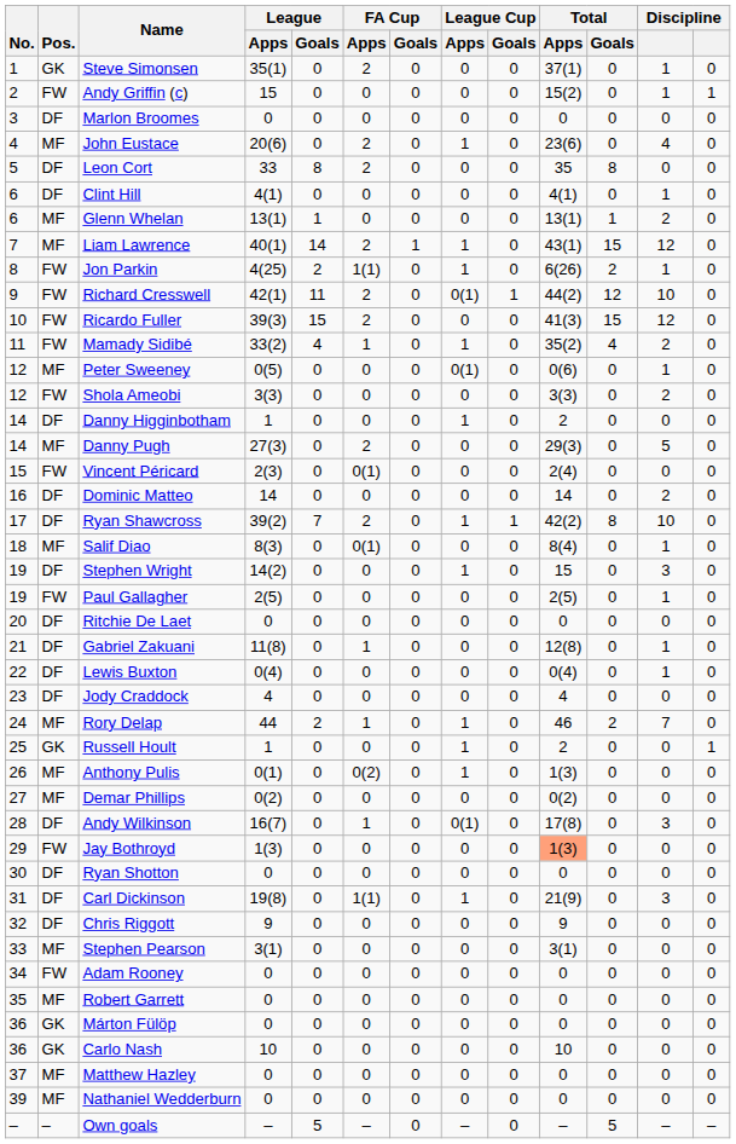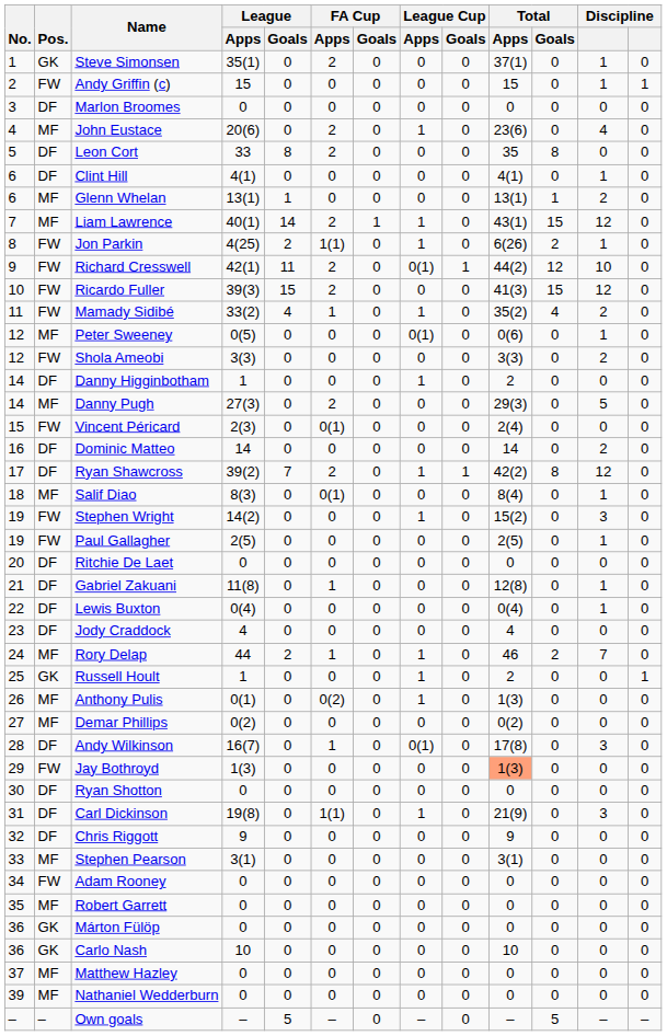 <table class="wikitable" style="text-align:center">
 <tr>
 <th rowspan="2" valign="bottom">No.</th>
 <th rowspan="2" valign="bottom">Pos.</th>
 <th rowspan="2">Name</th>
 <th colspan="2" width="85">League</th>
 <th colspan="2" width="85">FA Cup</th>
 <th colspan="2" width="85">League Cup</th>
 <th colspan="2" width="85">Total</th>
 <th colspan="2" width="85">Discipline</th>
 </tr>
 <tr>
 <th>Apps</th>
 <th>Goals</th>
 <th>Apps</th>
 <th>Goals</th>
 <th>Apps</th>
 <th>Goals</th>
 <th>Apps</th>
 <th>Goals</th>
 <th></th>
 <th></th>
 </tr>
 <tr>
 <td align="left">1</td>
 <td align="left">GK</td>
 <td align="left"> <a href='#'>Steve Simonsen</a></td>
 <td>35(1)</td>
 <td>0</td>
 <td>2</td>
 <td>0</td>
 <td>0</td>
 <td>0</td>
 <td>37(1)</td>
 <td>0</td>
 <td>1</td>
 <td>0</td>
 </tr>
 <tr>
 <td align="left">2</td>
 <td align="left">FW</td>
 <td align="left"> <a href='#'>Andy Griffin</a> (<a href='#'>c</a>)</td>
 <td>15</td>
 <td>0</td>
 <td>0</td>
 <td>0</td>
 <td>0</td>
 <td>0</td>
-<td>15(2)</td>
+<td>15</td>
 <td>0</td>
 <td>1</td>
 <td>1</td>
 </tr>
 <tr>
 <td align="left">3</td>
 <td align="left">DF</td>
 <td align="left"> <a href='#'>Marlon Broomes</a></td>
 <td>0</td>
 <td>0</td>
 <td>0</td>
 <td>0</td>
 <td>0</td>
 <td>0</td>
 <td>0</td>
 <td>0</td>
 <td>0</td>
 <td>0</td>
 </tr>
 <tr>
 <td align="left">4</td>
 <td align="left">MF</td>
 <td align="left"> <a href='#'>John Eustace</a></td>
 <td>20(6)</td>
 <td>0</td>
 <td>2</td>
 <td>0</td>
 <td>1</td>
 <td>0</td>
 <td>23(6)</td>
 <td>0</td>
 <td>4</td>
 <td>0</td>
 </tr>
 <tr>
 <td align="left">5</td>
 <td align="left">DF</td>
 <td align="left"> <a href='#'>Leon Cort</a></td>
 <td>33</td>
 <td>8</td>
 <td>2</td>
 <td>0</td>
 <td>0</td>
 <td>0</td>
 <td>35</td>
 <td>8</td>
 <td>0</td>
 <td>0</td>
 </tr>
 <tr>
 <td align="left">6</td>
 <td align="left">DF</td>
 <td align="left"> <a href='#'>Clint Hill</a></td>
 <td>4(1)</td>
 <td>0</td>
 <td>0</td>
 <td>0</td>
 <td>0</td>
 <td>0</td>
 <td>4(1)</td>
 <td>0</td>
 <td>1</td>
 <td>0</td>
 </tr>
 <tr>
 <td align="left">6</td>
 <td align="left">MF</td>
 <td align="left"> <a href='#'>Glenn Whelan</a></td>
 <td>13(1)</td>
 <td>1</td>
 <td>0</td>
 <td>0</td>
 <td>0</td>
 <td>0</td>
 <td>13(1)</td>
 <td>1</td>
 <td>2</td>
 <td>0</td>
 </tr>
 <tr>
 <td align="left">7</td>
 <td align="left">MF</td>
 <td align="left"> <a href='#'>Liam Lawrence</a></td>
 <td>40(1)</td>
 <td>14</td>
 <td>2</td>
 <td>1</td>
 <td>1</td>
 <td>0</td>
 <td>43(1)</td>
 <td>15</td>
 <td>12</td>
 <td>0</td>
 </tr>
 <tr>
 <td align="left">8</td>
 <td align="left">FW</td>
 <td align="left"> <a href='#'>Jon Parkin</a></td>
 <td>4(25)</td>
 <td>2</td>
 <td>1(1)</td>
 <td>0</td>
 <td>1</td>
 <td>0</td>
 <td>6(26)</td>
 <td>2</td>
 <td>1</td>
 <td>0</td>
 </tr>
 <tr>
 <td align="left">9</td>
 <td align="left">FW</td>
 <td align="left"> <a href='#'>Richard Cresswell</a></td>
 <td>42(1)</td>
 <td>11</td>
 <td>2</td>
 <td>0</td>
 <td>0(1)</td>
 <td>1</td>
 <td>44(2)</td>
 <td>12</td>
 <td>10</td>
 <td>0</td>
 </tr>
 <tr>
 <td align="left">10</td>
 <td align="left">FW</td>
 <td align="left"> <a href='#'>Ricardo Fuller</a></td>
 <td>39(3)</td>
 <td>15</td>
 <td>2</td>
 <td>0</td>
 <td>0</td>
 <td>0</td>
 <td>41(3)</td>
 <td>15</td>
 <td>12</td>
 <td>0</td>
 </tr>
 <tr>
 <td align="left">11</td>
 <td align="left">FW</td>
 <td align="left"> <a href='#'>Mamady Sidibé</a></td>
 <td>33(2)</td>
 <td>4</td>
 <td>1</td>
 <td>0</td>
 <td>1</td>
 <td>0</td>
 <td>35(2)</td>
 <td>4</td>
 <td>2</td>
 <td>0</td>
 </tr>
 <tr>
 <td align="left">12</td>
 <td align="left">MF</td>
 <td align="left"> <a href='#'>Peter Sweeney</a></td>
 <td>0(5)</td>
 <td>0</td>
 <td>0</td>
 <td>0</td>
 <td>0(1)</td>
 <td>0</td>
 <td>0(6)</td>
 <td>0</td>
 <td>1</td>
 <td>0</td>
 </tr>
 <tr>
 <td align="left">12</td>
 <td align="left">FW</td>
 <td align="left"> <a href='#'>Shola Ameobi</a></td>
 <td>3(3)</td>
 <td>0</td>
 <td>0</td>
 <td>0</td>
 <td>0</td>
 <td>0</td>
 <td>3(3)</td>
 <td>0</td>
 <td>2</td>
 <td>0</td>
 </tr>
 <tr>
 <td align="left">14</td>
 <td align="left">DF</td>
 <td align="left"> <a href='#'>Danny Higginbotham</a></td>
 <td>1</td>
 <td>0</td>
 <td>0</td>
 <td>0</td>
 <td>1</td>
 <td>0</td>
 <td>2</td>
 <td>0</td>
 <td>0</td>
 <td>0</td>
 </tr>
 <tr>
 <td align="left">14</td>
 <td align="left">MF</td>
 <td align="left"> <a href='#'>Danny Pugh</a></td>
 <td>27(3)</td>
 <td>0</td>
 <td>2</td>
 <td>0</td>
 <td>0</td>
 <td>0</td>
 <td>29(3)</td>
 <td>0</td>
 <td>5</td>
 <td>0</td>
 </tr>
 <tr>
 <td align="left">15</td>
 <td align="left">FW</td>
 <td align="left"> <a href='#'>Vincent Péricard</a></td>
 <td>2(3)</td>
 <td>0</td>
 <td>0(1)</td>
 <td>0</td>
 <td>0</td>
 <td>0</td>
 <td>2(4)</td>
 <td>0</td>
 <td>0</td>
 <td>0</td>
 </tr>
 <tr>
 <td align="left">16</td>
 <td align="left">DF</td>
 <td align="left"> <a href='#'>Dominic Matteo</a></td>
 <td>14</td>
 <td>0</td>
 <td>0</td>
 <td>0</td>
 <td>0</td>
 <td>0</td>
 <td>14</td>
 <td>0</td>
 <td>2</td>
 <td>0</td>
 </tr>
 <tr>
 <td align="left">17</td>
 <td align="left">DF</td>
 <td align="left"> <a href='#'>Ryan Shawcross</a></td>
 <td>39(2)</td>
 <td>7</td>
 <td>2</td>
 <td>0</td>
 <td>1</td>
 <td>1</td>
 <td>42(2)</td>
 <td>8</td>
-<td>10</td>
+<td>12</td>
 <td>0</td>
 </tr>
 <tr>
 <td align="left">18</td>
 <td align="left">MF</td>
 <td align="left"> <a href='#'>Salif Diao</a></td>
 <td>8(3)</td>
 <td>0</td>
 <td>0(1)</td>
 <td>0</td>
 <td>0</td>
 <td>0</td>
 <td>8(4)</td>
 <td>0</td>
 <td>1</td>
 <td>0</td>
 </tr>
 <tr>
 <td align="left">19</td>
-<td align="left">DF</td>
+<td align="left">FW</td>
 <td align="left"> <a href='#'>Stephen Wright</a></td>
 <td>14(2)</td>
 <td>0</td>
 <td>0</td>
 <td>0</td>
 <td>1</td>
 <td>0</td>
-<td>15</td>
+<td>15(2)</td>
 <td>0</td>
 <td>3</td>
 <td>0</td>
 </tr>
 <tr>
 <td align="left">19</td>
 <td align="left">FW</td>
 <td align="left"> <a href='#'>Paul Gallagher</a></td>
 <td>2(5)</td>
 <td>0</td>
 <td>0</td>
 <td>0</td>
 <td>0</td>
 <td>0</td>
 <td>2(5)</td>
 <td>0</td>
 <td>1</td>
 <td>0</td>
 </tr>
 <tr>
 <td align="left">20</td>
 <td align="left">DF</td>
 <td align="left"> <a href='#'>Ritchie De Laet</a></td>
 <td>0</td>
 <td>0</td>
 <td>0</td>
 <td>0</td>
 <td>0</td>
 <td>0</td>
 <td>0</td>
 <td>0</td>
 <td>0</td>
 <td>0</td>
 </tr>
 <tr>
 <td align="left">21</td>
 <td align="left">DF</td>
 <td align="left"> <a href='#'>Gabriel Zakuani</a></td>
 <td>11(8)</td>
 <td>0</td>
 <td>1</td>
 <td>0</td>
 <td>0</td>
 <td>0</td>
 <td>12(8)</td>
 <td>0</td>
 <td>1</td>
 <td>0</td>
 </tr>
 <tr>
 <td align="left">22</td>
 <td align="left">DF</td>
 <td align="left"> <a href='#'>Lewis Buxton</a></td>
 <td>0(4)</td>
 <td>0</td>
 <td>0</td>
 <td>0</td>
 <td>0</td>
 <td>0</td>
 <td>0(4)</td>
 <td>0</td>
 <td>1</td>
 <td>0</td>
 </tr>
 <tr>
 <td align="left">23</td>
 <td align="left">DF</td>
 <td align="left"> <a href='#'>Jody Craddock</a></td>
 <td>4</td>
 <td>0</td>
 <td>0</td>
 <td>0</td>
 <td>0</td>
 <td>0</td>
 <td>4</td>
 <td>0</td>
 <td>0</td>
 <td>0</td>
 </tr>
 <tr>
 <td align="left">24</td>
 <td align="left">MF</td>
 <td align="left"> <a href='#'>Rory Delap</a></td>
 <td>44</td>
 <td>2</td>
 <td>1</td>
 <td>0</td>
 <td>1</td>
 <td>0</td>
 <td>46</td>
 <td>2</td>
 <td>7</td>
 <td>0</td>
 </tr>
 <tr>
 <td align="left">25</td>
 <td align="left">GK</td>
 <td align="left"> <a href='#'>Russell Hoult</a></td>
 <td>1</td>
 <td>0</td>
 <td>0</td>
 <td>0</td>
 <td>1</td>
 <td>0</td>
 <td>2</td>
 <td>0</td>
 <td>0</td>
 <td>1</td>
 </tr>
 <tr>
 <td align="left">26</td>
 <td align="left">MF</td>
 <td align="left"> <a href='#'>Anthony Pulis</a></td>
 <td>0(1)</td>
 <td>0</td>
 <td>0(2)</td>
 <td>0</td>
 <td>1</td>
 <td>0</td>
 <td>1(3)</td>
 <td>0</td>
 <td>0</td>
 <td>0</td>
 </tr>
 <tr>
 <td align="left">27</td>
 <td align="left">MF</td>
 <td align="left"> <a href='#'>Demar Phillips</a></td>
 <td>0(2)</td>
 <td>0</td>
 <td>0</td>
 <td>0</td>
 <td>0</td>
 <td>0</td>
 <td>0(2)</td>
 <td>0</td>
 <td>0</td>
 <td>0</td>
 </tr>
 <tr>
 <td align="left">28</td>
 <td align="left">DF</td>
 <td align="left"> <a href='#'>Andy Wilkinson</a></td>
 <td>16(7)</td>
 <td>0</td>
 <td>1</td>
 <td>0</td>
 <td>0(1)</td>
 <td>0</td>
 <td>17(8)</td>
 <td>0</td>
 <td>3</td>
 <td>0</td>
 </tr>
 <tr>
 <td align="left">29</td>
 <td align="left">FW</td>
 <td align="left"> <a href='#'>Jay Bothroyd</a></td>
 <td>1(3)</td>
 <td>0</td>
 <td>0</td>
 <td>0</td>
 <td>0</td>
 <td>0</td>
 <td style="background: lightsalmon;">1(3)</td>
 <td>0</td>
 <td>0</td>
 <td>0</td>
 </tr>
 <tr>
 <td align="left">30</td>
 <td align="left">DF</td>
 <td align="left"> <a href='#'>Ryan Shotton</a></td>
 <td>0</td>
 <td>0</td>
 <td>0</td>
 <td>0</td>
 <td>0</td>
 <td>0</td>
 <td>0</td>
 <td>0</td>
 <td>0</td>
 <td>0</td>
 </tr>
 <tr>
 <td align="left">31</td>
 <td align="left">DF</td>
 <td align="left"> <a href='#'>Carl Dickinson</a></td>
 <td>19(8)</td>
 <td>0</td>
 <td>1(1)</td>
 <td>0</td>
 <td>1</td>
 <td>0</td>
 <td>21(9)</td>
 <td>0</td>
 <td>3</td>
 <td>0</td>
 </tr>
 <tr>
 <td align="left">32</td>
 <td align="left">DF</td>
 <td align="left"> <a href='#'>Chris Riggott</a></td>
 <td>9</td>
 <td>0</td>
 <td>0</td>
 <td>0</td>
 <td>0</td>
 <td>0</td>
 <td>9</td>
 <td>0</td>
 <td>0</td>
 <td>0</td>
 </tr>
 <tr>
 <td align="left">33</td>
 <td align="left">MF</td>
 <td align="left"> <a href='#'>Stephen Pearson</a></td>
 <td>3(1)</td>
 <td>0</td>
 <td>0</td>
 <td>0</td>
 <td>0</td>
 <td>0</td>
 <td>3(1)</td>
 <td>0</td>
 <td>0</td>
 <td>0</td>
 </tr>
 <tr>
 <td align="left">34</td>
 <td align="left">FW</td>
 <td align="left"> <a href='#'>Adam Rooney</a></td>
 <td>0</td>
 <td>0</td>
 <td>0</td>
 <td>0</td>
 <td>0</td>
 <td>0</td>
 <td>0</td>
 <td>0</td>
 <td>0</td>
 <td>0</td>
 </tr>
 <tr>
 <td align="left">35</td>
 <td align="left">MF</td>
 <td align="left"> <a href='#'>Robert Garrett</a></td>
 <td>0</td>
 <td>0</td>
 <td>0</td>
 <td>0</td>
 <td>0</td>
 <td>0</td>
 <td>0</td>
 <td>0</td>
 <td>0</td>
 <td>0</td>
 </tr>
 <tr>
 <td align="left">36</td>
 <td align="left">GK</td>
 <td align="left"> <a href='#'>Márton Fülöp</a></td>
 <td>0</td>
 <td>0</td>
 <td>0</td>
 <td>0</td>
 <td>0</td>
 <td>0</td>
 <td>0</td>
 <td>0</td>
 <td>0</td>
 <td>0</td>
 </tr>
 <tr>
 <td align="left">36</td>
 <td align="left">GK</td>
 <td align="left"> <a href='#'>Carlo Nash</a></td>
 <td>10</td>
 <td>0</td>
 <td>0</td>
 <td>0</td>
 <td>0</td>
 <td>0</td>
 <td>10</td>
 <td>0</td>
 <td>0</td>
 <td>0</td>
 </tr>
 <tr>
 <td align="left">37</td>
 <td align="left">MF</td>
 <td align="left"> <a href='#'>Matthew Hazley</a></td>
 <td>0</td>
 <td>0</td>
 <td>0</td>
 <td>0</td>
 <td>0</td>
 <td>0</td>
 <td>0</td>
 <td>0</td>
 <td>0</td>
 <td>0</td>
 </tr>
 <tr>
 <td align="left">39</td>
 <td align="left">MF</td>
 <td align="left"> <a href='#'>Nathaniel Wedderburn</a></td>
 <td>0</td>
 <td>0</td>
 <td>0</td>
 <td>0</td>
 <td>0</td>
 <td>0</td>
 <td>0</td>
 <td>0</td>
 <td>0</td>
 <td>0</td>
 </tr>
 <tr>
 <td align="left">–</td>
 <td align="left">–</td>
 <td align="left"><a href='#'>Own goals</a></td>
 <td>–</td>
 <td>5</td>
 <td>–</td>
 <td>0</td>
 <td>–</td>
 <td>0</td>
 <td>–</td>
 <td>5</td>
 <td>–</td>
 <td>–</td>
 </tr>
 </table>
